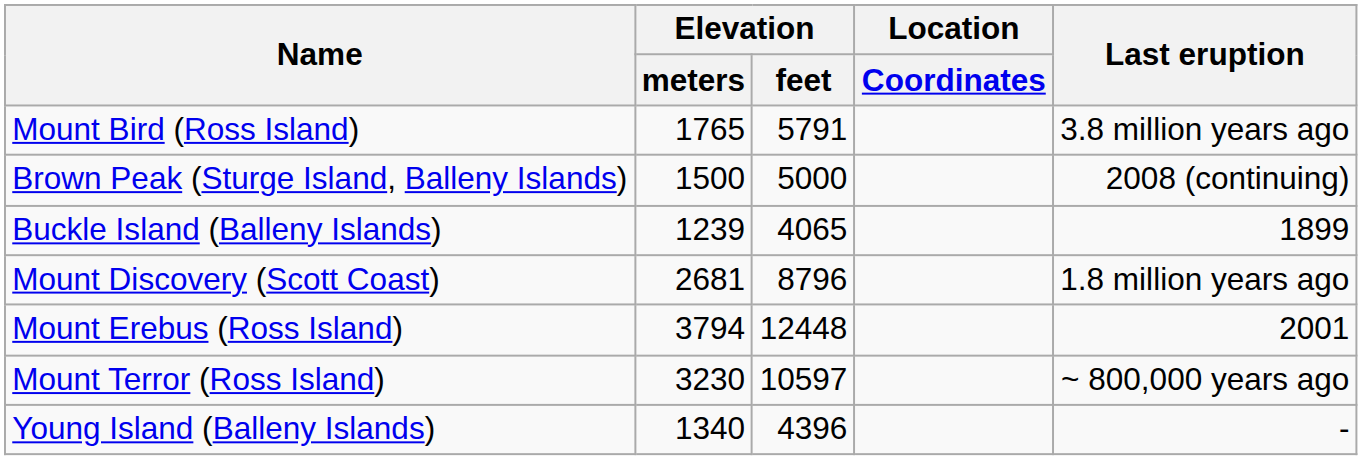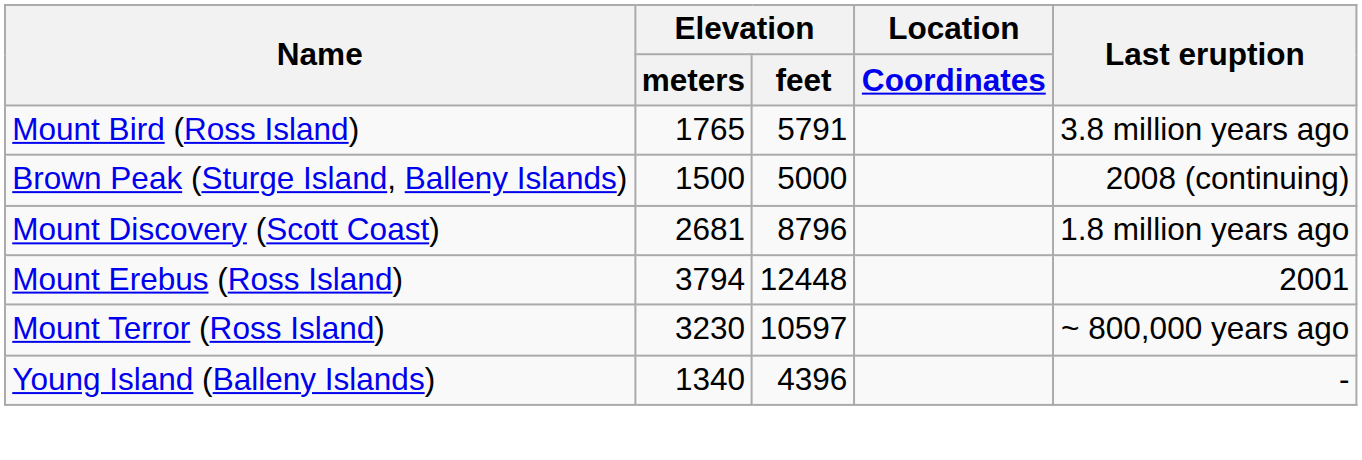 <table class="wikitable">
 <tr>
 <th rowspan="2">Name</th>
 <th colspan ="2">Elevation</th>
 <th>Location</th>
 <th rowspan="2">Last eruption</th>
 </tr>
 <tr>
 <th>meters</th>
 <th>feet</th>
 <th><a href='#'>Coordinates</a></th>
 </tr>
 <tr align="right">
 <td align="left"><a href='#'>Mount Bird</a> (<a href='#'>Ross Island</a>)</td>
 <td>1765</td>
 <td>5791</td>
 <td></td>
 <td>3.8 million years ago</td>
 </tr>
 <tr align="right">
 <td align="left"><a href='#'>Brown Peak</a> (<a href='#'>Sturge Island</a>, <a href='#'>Balleny Islands</a>)</td>
 <td>1500</td>
 <td>5000</td>
 <td></td>
 <td>2008 (continuing)</td>
-</tr>
-<tr align="right">
-<td align="left"><a href='#'>Buckle Island</a> (<a href='#'>Balleny Islands</a>)</td>
-<td>1239</td>
-<td>4065</td>
-<td></td>
-<td>1899</td>
 </tr>
 <tr align="right">
 <td align="left"><a href='#'>Mount Discovery</a> (<a href='#'>Scott Coast</a>)</td>
 <td>2681</td>
 <td>8796</td>
 <td></td>
 <td>1.8 million years ago</td>
 </tr>
 <tr align="right">
 <td align="left"><a href='#'>Mount Erebus</a> (<a href='#'>Ross Island</a>)</td>
 <td>3794</td>
 <td>12448</td>
 <td></td>
 <td>2001</td>
 </tr>
 <tr align="right">
 <td align="left"><a href='#'>Mount Terror</a> (<a href='#'>Ross Island</a>)</td>
 <td>3230</td>
 <td>10597</td>
 <td></td>
 <td>~ 800,000 years ago</td>
 </tr>
 <tr align="right">
 <td align="left"><a href='#'>Young Island</a> (<a href='#'>Balleny Islands</a>)</td>
 <td>1340</td>
 <td>4396</td>
 <td></td>
 <td>-</td>
 </tr>
 </table>
